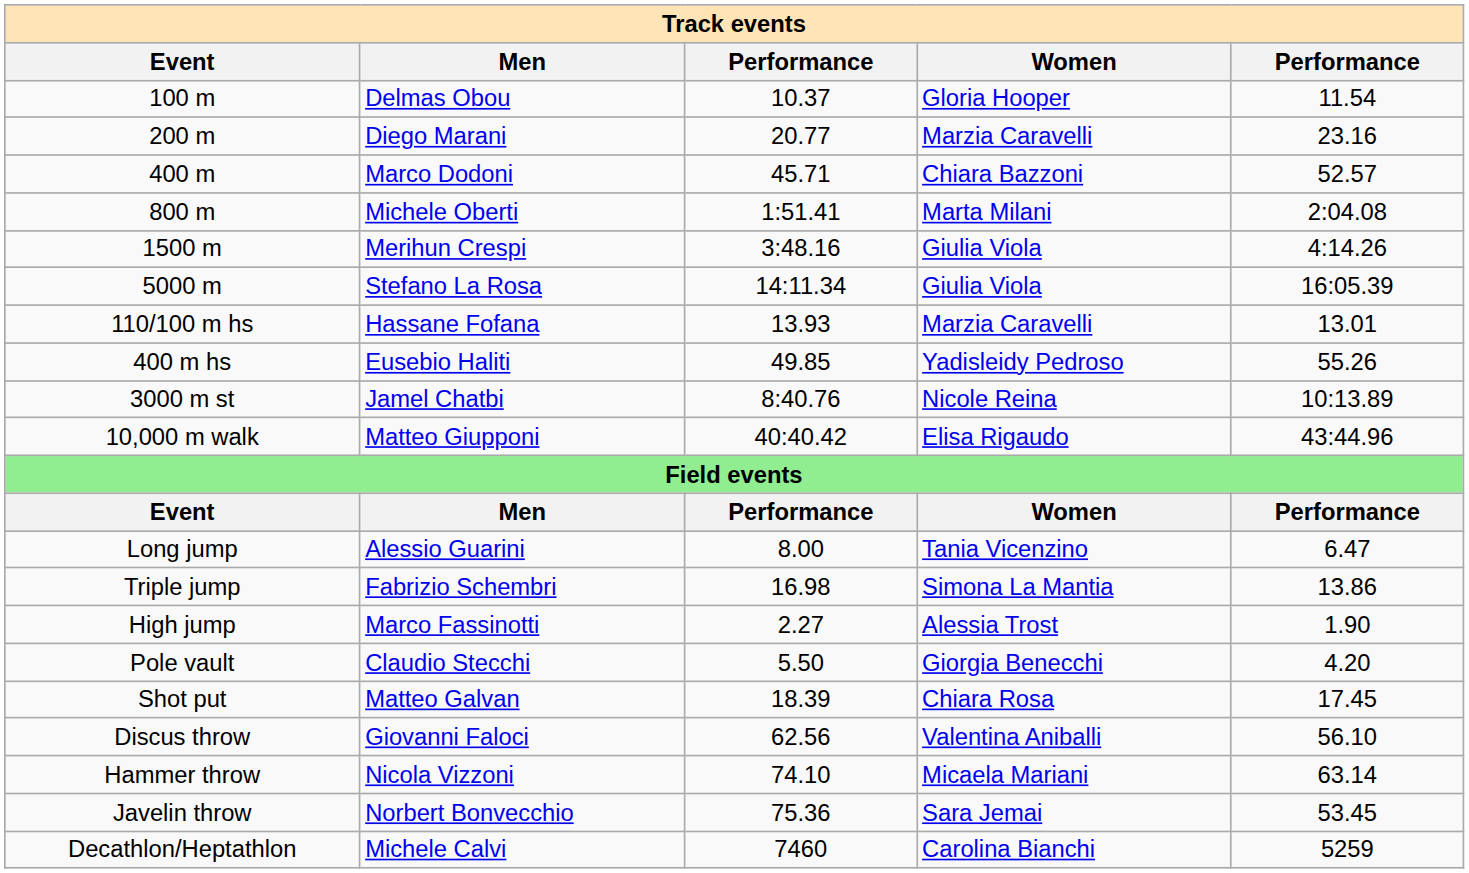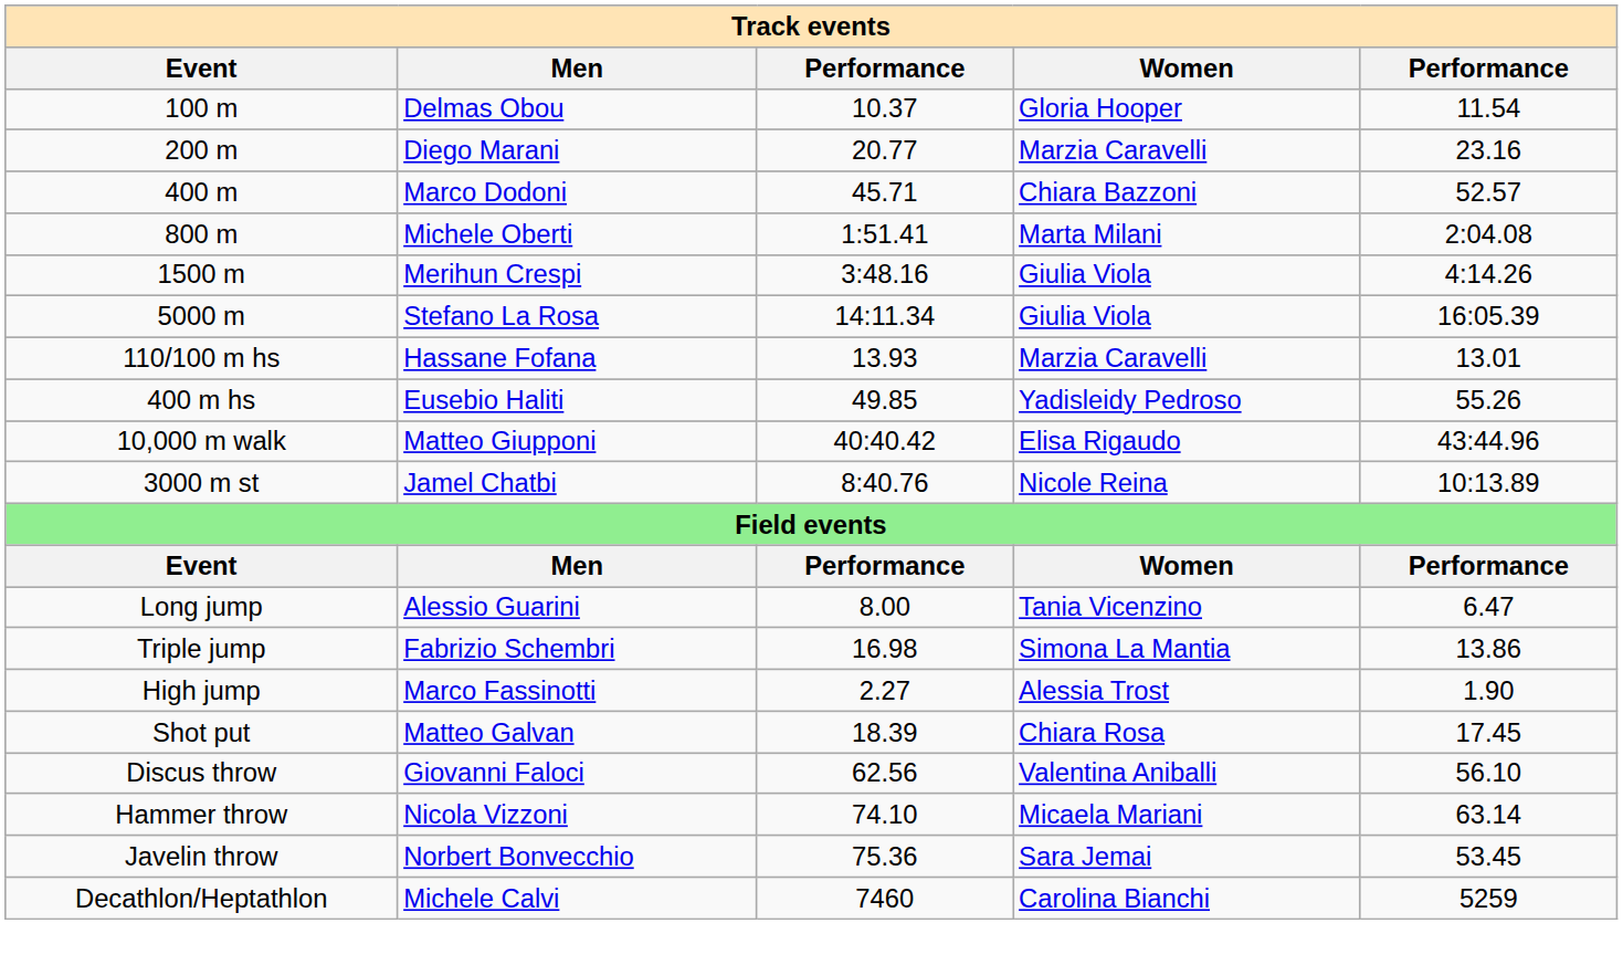 <table class="wikitable" width=70% style="font-size:90%; text-align:center;">
 <tr bgcolor=moccasin>
 <td align=center colspan=5><strong>Track events</strong></td>
 </tr>
 <tr>
 <th>Event</th>
 <th>Men</th>
 <th>Performance</th>
 <th>Women</th>
 <th>Performance</th>
 </tr>
 <tr>
 <td>100 m</td>
 <td align=left><a href='#'>Delmas Obou</a></td>
 <td>10.37</td>
 <td align=left><a href='#'>Gloria Hooper</a></td>
 <td>11.54</td>
 </tr>
 <tr>
 <td>200 m</td>
 <td align=left><a href='#'>Diego Marani</a></td>
 <td>20.77</td>
 <td align=left><a href='#'>Marzia Caravelli</a></td>
 <td>23.16</td>
 </tr>
 <tr>
 <td>400 m</td>
 <td align="left"><a href='#'>Marco Dodoni</a></td>
 <td>45.71</td>
 <td align=left><a href='#'>Chiara Bazzoni</a></td>
 <td>52.57</td>
 </tr>
 <tr>
 <td>800 m</td>
 <td align=left><a href='#'>Michele Oberti</a></td>
 <td>1:51.41</td>
 <td align=left><a href='#'>Marta Milani</a></td>
 <td>2:04.08</td>
 </tr>
 <tr>
 <td>1500 m</td>
 <td align=left><a href='#'>Merihun Crespi</a></td>
 <td>3:48.16</td>
 <td align=left><a href='#'>Giulia Viola</a></td>
 <td>4:14.26</td>
 </tr>
 <tr>
 <td>5000 m</td>
 <td align=left><a href='#'>Stefano La Rosa</a></td>
 <td>14:11.34</td>
 <td align=left><a href='#'>Giulia Viola</a></td>
 <td>16:05.39</td>
 </tr>
 <tr>
 <td>110/100 m hs</td>
 <td align=left><a href='#'>Hassane Fofana</a></td>
 <td>13.93</td>
 <td align=left><a href='#'>Marzia Caravelli</a></td>
 <td>13.01</td>
 </tr>
 <tr>
 <td>400 m hs</td>
 <td align=left><a href='#'>Eusebio Haliti</a></td>
 <td>49.85</td>
 <td align=left><a href='#'>Yadisleidy Pedroso</a></td>
 <td>55.26</td>
 </tr>
 <tr>
+<td>10,000 m walk</td>
+<td align=left><a href='#'>Matteo Giupponi</a></td>
+<td>40:40.42</td>
+<td align=left><a href='#'>Elisa Rigaudo</a></td>
+<td>43:44.96</td>
+</tr>
+<tr>
 <td>3000 m st</td>
 <td align=left><a href='#'>Jamel Chatbi</a></td>
 <td>8:40.76</td>
 <td align=left><a href='#'>Nicole Reina</a></td>
 <td>10:13.89</td>
-</tr>
-<tr>
-<td>10,000 m walk</td>
-<td align=left><a href='#'>Matteo Giupponi</a></td>
-<td>40:40.42</td>
-<td align=left><a href='#'>Elisa Rigaudo</a></td>
-<td>43:44.96</td>
 </tr>
 <tr bgcolor=lightgreen>
 <td align=center colspan=5><strong>Field events</strong></td>
 </tr>
 <tr>
 <th>Event</th>
 <th>Men</th>
 <th>Performance</th>
 <th>Women</th>
 <th>Performance</th>
 </tr>
 <tr>
 <td>Long jump</td>
 <td align=left><a href='#'>Alessio Guarini</a></td>
 <td>8.00</td>
 <td align=left><a href='#'>Tania Vicenzino</a></td>
 <td>6.47</td>
 </tr>
 <tr>
 <td>Triple jump</td>
 <td align=left><a href='#'>Fabrizio Schembri</a></td>
 <td>16.98</td>
 <td align=left><a href='#'>Simona La Mantia</a></td>
 <td>13.86</td>
 </tr>
 <tr>
 <td>High jump</td>
 <td align=left><a href='#'>Marco Fassinotti</a></td>
 <td>2.27</td>
 <td align="left"><a href='#'>Alessia Trost</a></td>
 <td>1.90</td>
-</tr>
-<tr>
-<td>Pole vault</td>
-<td align=left><a href='#'>Claudio Stecchi</a></td>
-<td>5.50</td>
-<td align=left><a href='#'>Giorgia Benecchi</a></td>
-<td>4.20</td>
 </tr>
 <tr>
 <td>Shot put</td>
 <td align=left><a href='#'>Matteo Galvan</a></td>
 <td>18.39</td>
 <td align=left><a href='#'>Chiara Rosa</a></td>
 <td>17.45</td>
 </tr>
 <tr>
 <td>Discus throw</td>
 <td align=left><a href='#'>Giovanni Faloci</a></td>
 <td>62.56</td>
 <td align=left><a href='#'>Valentina Aniballi</a></td>
 <td>56.10</td>
 </tr>
 <tr>
 <td>Hammer throw</td>
 <td align=left><a href='#'>Nicola Vizzoni</a></td>
 <td>74.10</td>
 <td align=left><a href='#'>Micaela Mariani</a></td>
 <td>63.14</td>
 </tr>
 <tr>
 <td>Javelin throw</td>
 <td align=left><a href='#'>Norbert Bonvecchio</a></td>
 <td>75.36</td>
 <td align=left><a href='#'>Sara Jemai</a></td>
 <td>53.45</td>
 </tr>
 <tr>
 <td>Decathlon/Heptathlon</td>
 <td align=left><a href='#'>Michele Calvi</a></td>
 <td>7460</td>
 <td align=left><a href='#'>Carolina Bianchi</a></td>
 <td>5259</td>
 </tr>
 </table>
